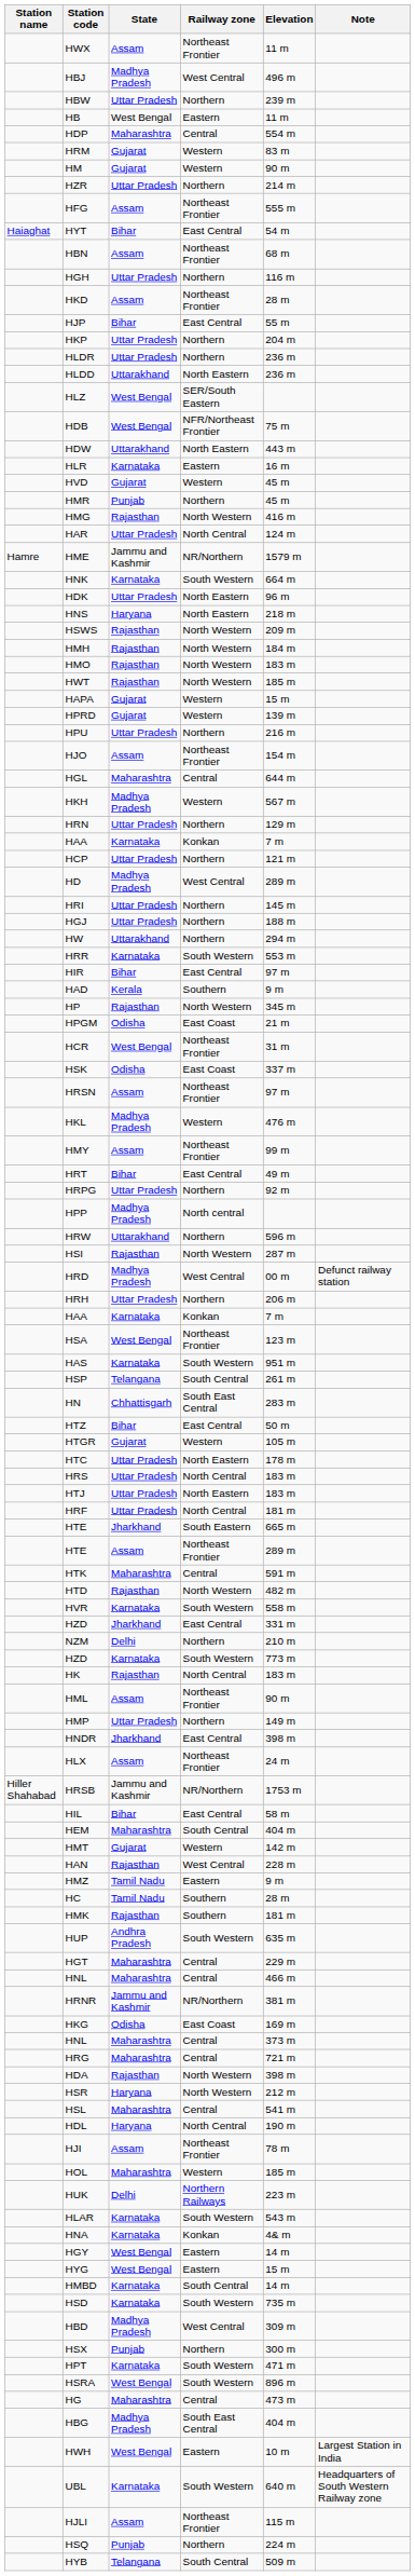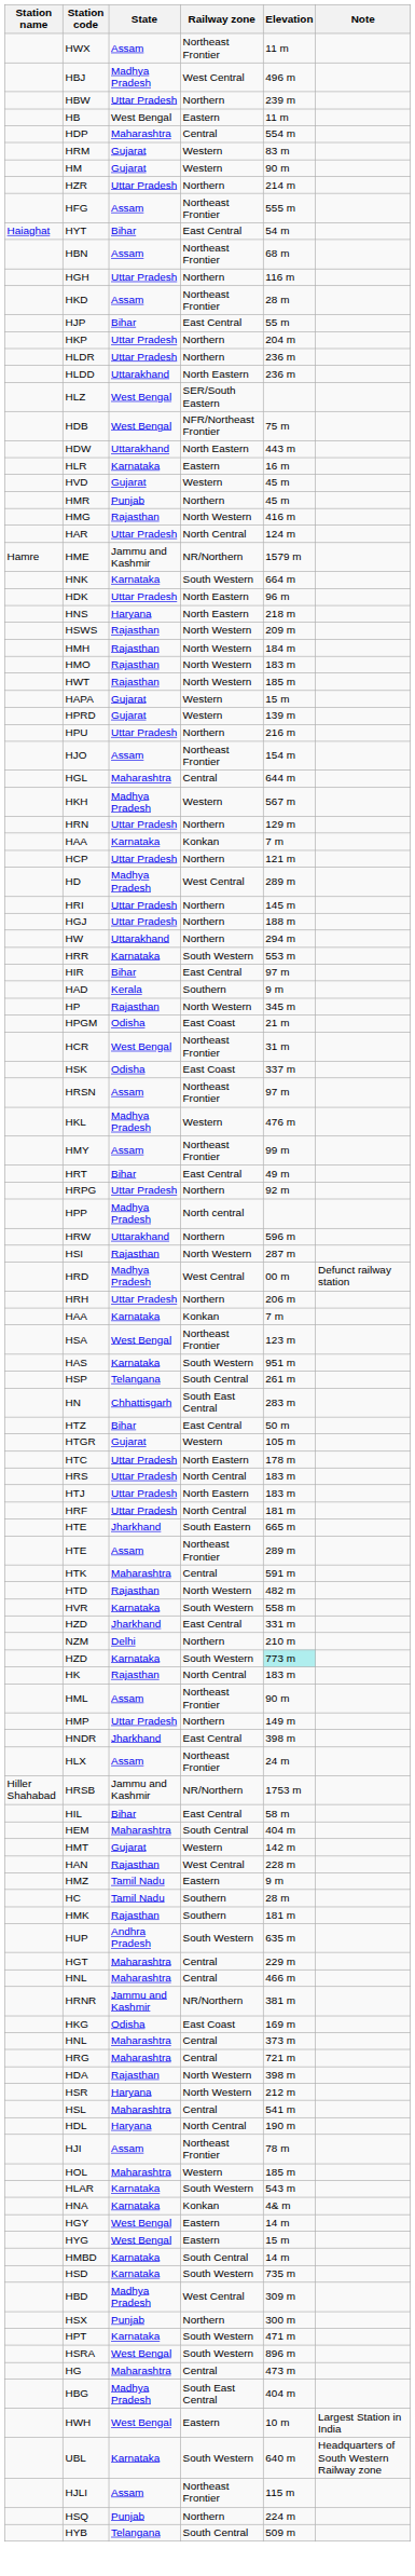 <table class="sortable wikitable">
 <tr>
 <th>Station name</th>
 <th>Station code</th>
 <th>State</th>
 <th>Railway zone</th>
 <th>Elevation</th>
 <th>Note</th>
 </tr>
 <tr>
 <td></td>
 <td>HWX</td>
 <td><a href='#'>Assam</a></td>
 <td>Northeast Frontier</td>
 <td>11 m</td>
 <td></td>
 </tr>
 <tr>
 <td></td>
 <td>HBJ</td>
 <td><a href='#'>Madhya Pradesh</a></td>
 <td>West Central</td>
 <td>496 m</td>
 <td></td>
 </tr>
 <tr>
 <td></td>
 <td>HBW</td>
 <td><a href='#'>Uttar Pradesh</a></td>
 <td>Northern</td>
 <td>239 m</td>
 <td></td>
 </tr>
 <tr>
 <td></td>
 <td>HB</td>
 <td>West Bengal</td>
 <td>Eastern</td>
 <td>11 m</td>
 <td></td>
 </tr>
 <tr>
 <td></td>
 <td>HDP</td>
 <td><a href='#'>Maharashtra</a></td>
 <td>Central</td>
 <td>554 m</td>
 <td></td>
 </tr>
 <tr>
 <td></td>
 <td>HRM</td>
 <td><a href='#'>Gujarat</a></td>
 <td>Western</td>
 <td>83 m</td>
 <td></td>
 </tr>
 <tr>
 <td></td>
 <td>HM</td>
 <td><a href='#'>Gujarat</a></td>
 <td>Western</td>
 <td>90 m</td>
 <td></td>
 </tr>
 <tr>
 <td></td>
 <td>HZR</td>
 <td><a href='#'>Uttar Pradesh</a></td>
 <td>Northern</td>
 <td>214 m</td>
 <td></td>
 </tr>
 <tr>
 <td></td>
 <td>HFG</td>
 <td><a href='#'>Assam</a></td>
 <td>Northeast Frontier</td>
 <td>555 m</td>
 <td></td>
 </tr>
 <tr>
 <td><a href='#'>Haiaghat</a></td>
 <td>HYT</td>
 <td><a href='#'>Bihar</a></td>
 <td>East Central</td>
 <td>54 m</td>
 <td></td>
 </tr>
 <tr>
 <td></td>
 <td>HBN</td>
 <td><a href='#'>Assam</a></td>
 <td>Northeast Frontier</td>
 <td>68 m</td>
 <td></td>
 </tr>
 <tr>
 <td></td>
 <td>HGH</td>
 <td><a href='#'>Uttar Pradesh</a></td>
 <td>Northern</td>
 <td>116 m</td>
 <td></td>
 </tr>
 <tr>
 <td></td>
 <td>HKD</td>
 <td><a href='#'>Assam</a></td>
 <td>Northeast Frontier</td>
 <td>28 m</td>
 <td></td>
 </tr>
 <tr>
 <td></td>
 <td>HJP</td>
 <td><a href='#'>Bihar</a></td>
 <td>East Central</td>
 <td>55 m</td>
 <td></td>
 </tr>
 <tr>
 <td></td>
 <td>HKP</td>
 <td><a href='#'>Uttar Pradesh</a></td>
 <td>Northern</td>
 <td>204 m</td>
 <td></td>
 </tr>
 <tr>
 <td></td>
 <td>HLDR</td>
 <td><a href='#'>Uttar Pradesh</a></td>
 <td>Northern</td>
 <td>236 m</td>
 <td></td>
 </tr>
 <tr>
 <td></td>
 <td>HLDD</td>
 <td><a href='#'>Uttarakhand</a></td>
 <td>North Eastern</td>
 <td>236 m</td>
 <td></td>
 </tr>
 <tr>
 <td></td>
 <td>HLZ</td>
 <td><a href='#'>West Bengal</a></td>
 <td>SER/South Eastern</td>
 <td></td>
 <td></td>
 </tr>
 <tr>
 <td></td>
 <td>HDB</td>
 <td><a href='#'>West Bengal</a></td>
 <td>NFR/Northeast Frontier</td>
 <td>75 m</td>
 <td></td>
 </tr>
 <tr>
 <td></td>
 <td>HDW</td>
 <td><a href='#'>Uttarakhand</a></td>
 <td>North Eastern</td>
 <td>443 m</td>
 <td></td>
 </tr>
 <tr>
 <td></td>
 <td>HLR</td>
 <td><a href='#'>Karnataka</a></td>
 <td>Eastern</td>
 <td>16 m</td>
 <td></td>
 </tr>
 <tr>
 <td></td>
 <td>HVD</td>
 <td><a href='#'>Gujarat</a></td>
 <td>Western</td>
 <td>45 m</td>
 <td></td>
 </tr>
 <tr>
 <td></td>
 <td>HMR</td>
 <td><a href='#'>Punjab</a></td>
 <td>Northern</td>
 <td>45 m</td>
 <td></td>
 </tr>
 <tr>
 <td></td>
 <td>HMG</td>
 <td><a href='#'>Rajasthan</a></td>
 <td>North Western</td>
 <td>416 m</td>
 <td></td>
 </tr>
 <tr>
 <td></td>
 <td>HAR</td>
 <td><a href='#'>Uttar Pradesh</a></td>
 <td>North Central</td>
 <td>124 m</td>
 <td></td>
 </tr>
 <tr>
 <td>Hamre</td>
 <td>HME</td>
 <td>Jammu and Kashmir</td>
 <td>NR/Northern</td>
 <td>1579 m</td>
 <td></td>
 </tr>
 <tr>
 <td></td>
 <td>HNK</td>
 <td><a href='#'>Karnataka</a></td>
 <td>South Western</td>
 <td>664 m</td>
 <td></td>
 </tr>
 <tr>
 <td></td>
 <td>HDK</td>
 <td><a href='#'>Uttar Pradesh</a></td>
 <td>North Eastern</td>
 <td>96 m</td>
 <td></td>
 </tr>
 <tr>
 <td></td>
 <td>HNS</td>
 <td><a href='#'>Haryana</a></td>
 <td>North Eastern</td>
 <td>218 m</td>
 <td></td>
 </tr>
 <tr>
 <td></td>
 <td>HSWS</td>
 <td><a href='#'>Rajasthan</a></td>
 <td>North Western</td>
 <td>209 m</td>
 <td></td>
 </tr>
 <tr>
 <td></td>
 <td>HMH</td>
 <td><a href='#'>Rajasthan</a></td>
 <td>North Western</td>
 <td>184 m</td>
 <td></td>
 </tr>
 <tr>
 <td></td>
 <td>HMO</td>
 <td><a href='#'>Rajasthan</a></td>
 <td>North Western</td>
 <td>183 m</td>
 <td></td>
 </tr>
 <tr>
 <td></td>
 <td>HWT</td>
 <td><a href='#'>Rajasthan</a></td>
 <td>North Western</td>
 <td>185 m</td>
 <td></td>
 </tr>
 <tr>
 <td></td>
 <td>HAPA</td>
 <td><a href='#'>Gujarat</a></td>
 <td>Western</td>
 <td>15 m</td>
 <td></td>
 </tr>
 <tr>
 <td></td>
 <td>HPRD</td>
 <td><a href='#'>Gujarat</a></td>
 <td>Western</td>
 <td>139 m</td>
 <td></td>
 </tr>
 <tr>
 <td></td>
 <td>HPU</td>
 <td><a href='#'>Uttar Pradesh</a></td>
 <td>Northern</td>
 <td>216 m</td>
 <td></td>
 </tr>
 <tr>
 <td></td>
 <td>HJO</td>
 <td><a href='#'>Assam</a></td>
 <td>Northeast Frontier</td>
 <td>154 m</td>
 <td></td>
 </tr>
 <tr>
 <td></td>
 <td>HGL</td>
 <td><a href='#'>Maharashtra</a></td>
 <td>Central</td>
 <td>644 m</td>
 <td></td>
 </tr>
 <tr>
 <td></td>
 <td>HKH</td>
 <td><a href='#'>Madhya Pradesh</a></td>
 <td>Western</td>
 <td>567 m</td>
 <td></td>
 </tr>
 <tr>
 <td></td>
 <td>HRN</td>
 <td><a href='#'>Uttar Pradesh</a></td>
 <td>Northern</td>
 <td>129 m</td>
 <td></td>
 </tr>
 <tr>
 <td></td>
 <td>HAA</td>
 <td><a href='#'>Karnataka</a></td>
 <td>Konkan</td>
 <td>7 m</td>
 <td></td>
 </tr>
 <tr>
 <td></td>
 <td>HCP</td>
 <td><a href='#'>Uttar Pradesh</a></td>
 <td>Northern</td>
 <td>121 m</td>
 <td></td>
 </tr>
 <tr>
 <td></td>
 <td>HD</td>
 <td><a href='#'>Madhya Pradesh</a></td>
 <td>West Central</td>
 <td>289 m</td>
 <td></td>
 </tr>
 <tr>
 <td></td>
 <td>HRI</td>
 <td><a href='#'>Uttar Pradesh</a></td>
 <td>Northern</td>
 <td>145 m</td>
 <td></td>
 </tr>
 <tr>
 <td></td>
 <td>HGJ</td>
 <td><a href='#'>Uttar Pradesh</a></td>
 <td>Northern</td>
 <td>188 m</td>
 <td></td>
 </tr>
 <tr>
 <td></td>
 <td>HW</td>
 <td><a href='#'>Uttarakhand</a></td>
 <td>Northern</td>
 <td>294 m</td>
 <td></td>
 </tr>
 <tr>
 <td></td>
 <td>HRR</td>
 <td><a href='#'>Karnataka</a></td>
 <td>South Western</td>
 <td>553 m</td>
 <td></td>
 </tr>
 <tr>
 <td></td>
 <td>HIR</td>
 <td><a href='#'>Bihar</a></td>
 <td>East Central</td>
 <td>97 m</td>
 <td></td>
 </tr>
 <tr>
 <td></td>
 <td>HAD</td>
 <td><a href='#'>Kerala</a></td>
 <td>Southern</td>
 <td>9 m</td>
 <td></td>
 </tr>
 <tr>
 <td></td>
 <td>HP</td>
 <td><a href='#'>Rajasthan</a></td>
 <td>North Western</td>
 <td>345 m</td>
 <td></td>
 </tr>
 <tr>
 <td></td>
 <td>HPGM</td>
 <td><a href='#'>Odisha</a></td>
 <td>East Coast</td>
 <td>21 m</td>
 <td></td>
 </tr>
 <tr>
 <td></td>
 <td>HCR</td>
 <td><a href='#'>West Bengal</a></td>
 <td>Northeast Frontier</td>
 <td>31 m</td>
 <td></td>
 </tr>
 <tr>
 <td></td>
 <td>HSK</td>
 <td><a href='#'>Odisha</a></td>
 <td>East Coast</td>
 <td>337 m</td>
 <td></td>
 </tr>
 <tr>
 <td></td>
 <td>HRSN</td>
 <td><a href='#'>Assam</a></td>
 <td>Northeast Frontier</td>
 <td>97 m</td>
 <td></td>
 </tr>
 <tr>
 <td></td>
 <td>HKL</td>
 <td><a href='#'>Madhya Pradesh</a></td>
 <td>Western</td>
 <td>476 m</td>
 <td></td>
 </tr>
 <tr>
 <td></td>
 <td>HMY</td>
 <td><a href='#'>Assam</a></td>
 <td>Northeast Frontier</td>
 <td>99 m</td>
 <td></td>
 </tr>
 <tr>
 <td></td>
 <td>HRT</td>
 <td><a href='#'>Bihar</a></td>
 <td>East Central</td>
 <td>49 m</td>
 <td></td>
 </tr>
 <tr>
 <td></td>
 <td>HRPG</td>
 <td><a href='#'>Uttar Pradesh</a></td>
 <td>Northern</td>
 <td>92 m</td>
 <td></td>
 </tr>
 <tr>
 <td></td>
 <td>HPP</td>
 <td><a href='#'>Madhya Pradesh</a></td>
 <td>North central</td>
 <td></td>
 <td></td>
 </tr>
 <tr>
 <td></td>
 <td>HRW</td>
 <td><a href='#'>Uttarakhand</a></td>
 <td>Northern</td>
 <td>596 m</td>
 <td></td>
 </tr>
 <tr>
 <td></td>
 <td>HSI</td>
 <td><a href='#'>Rajasthan</a></td>
 <td>North Western</td>
 <td>287 m</td>
 <td></td>
 </tr>
 <tr>
 <td></td>
 <td>HRD</td>
 <td><a href='#'>Madhya Pradesh</a></td>
 <td>West Central</td>
 <td>00 m</td>
 <td>Defunct railway station</td>
 </tr>
 <tr>
 <td></td>
 <td>HRH</td>
 <td><a href='#'>Uttar Pradesh</a></td>
 <td>Northern</td>
 <td>206 m</td>
 <td></td>
 </tr>
 <tr>
 <td></td>
 <td>HAA</td>
 <td><a href='#'>Karnataka</a></td>
 <td>Konkan</td>
 <td>7 m</td>
 <td></td>
 </tr>
 <tr>
 <td></td>
 <td>HSA</td>
 <td><a href='#'>West Bengal</a></td>
 <td>Northeast Frontier</td>
 <td>123 m</td>
 <td></td>
 </tr>
 <tr>
 <td></td>
 <td>HAS</td>
 <td><a href='#'>Karnataka</a></td>
 <td>South Western</td>
 <td>951 m</td>
 <td></td>
 </tr>
 <tr>
 <td></td>
 <td>HSP</td>
 <td><a href='#'>Telangana</a></td>
 <td>South Central</td>
 <td>261 m</td>
 <td></td>
 </tr>
 <tr>
 <td></td>
 <td>HN</td>
 <td><a href='#'>Chhattisgarh</a></td>
 <td>South East Central</td>
 <td>283 m</td>
 <td></td>
 </tr>
 <tr>
 <td></td>
 <td>HTZ</td>
 <td><a href='#'>Bihar</a></td>
 <td>East Central</td>
 <td>50 m</td>
 <td></td>
 </tr>
 <tr>
 <td></td>
 <td>HTGR</td>
 <td><a href='#'>Gujarat</a></td>
 <td>Western</td>
 <td>105 m</td>
 <td></td>
 </tr>
 <tr>
 <td></td>
 <td>HTC</td>
 <td><a href='#'>Uttar Pradesh</a></td>
 <td>North Eastern</td>
 <td>178 m</td>
 <td></td>
 </tr>
 <tr>
 <td></td>
 <td>HRS</td>
 <td><a href='#'>Uttar Pradesh</a></td>
 <td>North Central</td>
 <td>183 m</td>
 <td></td>
 </tr>
 <tr>
 <td></td>
 <td>HTJ</td>
 <td><a href='#'>Uttar Pradesh</a></td>
 <td>North Eastern</td>
 <td>183 m</td>
 <td></td>
 </tr>
 <tr>
 <td></td>
 <td>HRF</td>
 <td><a href='#'>Uttar Pradesh</a></td>
 <td>North Central</td>
 <td>181 m</td>
 <td></td>
 </tr>
 <tr>
 <td></td>
 <td>HTE</td>
 <td><a href='#'>Jharkhand</a></td>
 <td>South Eastern</td>
 <td>665 m</td>
 <td></td>
 </tr>
 <tr>
 <td></td>
 <td>HTE</td>
 <td><a href='#'>Assam</a></td>
 <td>Northeast Frontier</td>
 <td>289 m</td>
 <td></td>
 </tr>
 <tr>
 <td></td>
 <td>HTK</td>
 <td><a href='#'>Maharashtra</a></td>
 <td>Central</td>
 <td>591 m</td>
 <td></td>
 </tr>
 <tr>
 <td></td>
 <td>HTD</td>
 <td><a href='#'>Rajasthan</a></td>
 <td>North Western</td>
 <td>482 m</td>
 <td></td>
 </tr>
 <tr>
 <td></td>
 <td>HVR</td>
 <td><a href='#'>Karnataka</a></td>
 <td>South Western</td>
 <td>558 m</td>
 <td></td>
 </tr>
 <tr>
 <td></td>
 <td>HZD</td>
 <td><a href='#'>Jharkhand</a></td>
 <td>East Central</td>
 <td>331 m</td>
 <td></td>
 </tr>
 <tr>
 <td></td>
 <td>NZM</td>
 <td><a href='#'>Delhi</a></td>
 <td>Northern</td>
 <td>210 m</td>
 <td></td>
 </tr>
 <tr>
 <td></td>
 <td>HZD</td>
 <td><a href='#'>Karnataka</a></td>
 <td>South Western</td>
-<td>773 m</td>
+<td style="background: paleturquoise;">773 m</td>
 <td></td>
 </tr>
 <tr>
 <td></td>
 <td>HK</td>
 <td><a href='#'>Rajasthan</a></td>
 <td>North Central</td>
 <td>183 m</td>
 <td></td>
 </tr>
 <tr>
 <td></td>
 <td>HML</td>
 <td><a href='#'>Assam</a></td>
 <td>Northeast Frontier</td>
 <td>90 m</td>
 <td></td>
 </tr>
 <tr>
 <td></td>
 <td>HMP</td>
 <td><a href='#'>Uttar Pradesh</a></td>
 <td>Northern</td>
 <td>149 m</td>
 <td></td>
 </tr>
 <tr>
 <td></td>
 <td>HNDR</td>
 <td><a href='#'>Jharkhand</a></td>
 <td>East Central</td>
 <td>398 m</td>
 <td></td>
 </tr>
 <tr>
 <td></td>
 <td>HLX</td>
 <td><a href='#'>Assam</a></td>
 <td>Northeast Frontier</td>
 <td>24 m</td>
 <td></td>
 </tr>
 <tr>
 <td>Hiller Shahabad</td>
 <td>HRSB</td>
 <td>Jammu and Kashmir</td>
 <td>NR/Northern</td>
 <td>1753 m</td>
 <td></td>
 </tr>
 <tr>
 <td></td>
 <td>HIL</td>
 <td><a href='#'>Bihar</a></td>
 <td>East Central</td>
 <td>58 m</td>
 <td></td>
 </tr>
 <tr>
 <td></td>
 <td>HEM</td>
 <td><a href='#'>Maharashtra</a></td>
 <td>South Central</td>
 <td>404 m</td>
 <td></td>
 </tr>
 <tr>
 <td></td>
 <td>HMT</td>
 <td><a href='#'>Gujarat</a></td>
 <td>Western</td>
 <td>142 m</td>
 <td></td>
 </tr>
 <tr>
 <td></td>
 <td>HAN</td>
 <td><a href='#'>Rajasthan</a></td>
 <td>West Central</td>
 <td>228 m</td>
 <td></td>
 </tr>
 <tr>
 <td></td>
 <td>HMZ</td>
 <td><a href='#'>Tamil Nadu</a></td>
 <td>Eastern</td>
 <td>9 m</td>
 <td></td>
 </tr>
 <tr>
 <td></td>
 <td>HC</td>
 <td><a href='#'>Tamil Nadu</a></td>
 <td>Southern</td>
 <td>28 m</td>
 <td></td>
 </tr>
 <tr>
 <td></td>
 <td>HMK</td>
 <td><a href='#'>Rajasthan</a></td>
 <td>Southern</td>
 <td>181 m</td>
 <td></td>
 </tr>
 <tr>
 <td></td>
 <td>HUP</td>
 <td><a href='#'>Andhra Pradesh</a></td>
 <td>South Western</td>
 <td>635 m</td>
 <td></td>
 </tr>
 <tr>
 <td></td>
 <td>HGT</td>
 <td><a href='#'>Maharashtra</a></td>
 <td>Central</td>
 <td>229 m</td>
 <td></td>
 </tr>
 <tr>
 <td></td>
 <td>HNL</td>
 <td><a href='#'>Maharashtra</a></td>
 <td>Central</td>
 <td>466 m</td>
 <td></td>
 </tr>
 <tr>
 <td></td>
 <td>HRNR</td>
 <td><a href='#'>Jammu and Kashmir</a></td>
 <td>NR/Northern</td>
 <td>381 m</td>
 <td></td>
 </tr>
 <tr>
 <td></td>
 <td>HKG</td>
 <td><a href='#'>Odisha</a></td>
 <td>East Coast</td>
 <td>169 m</td>
 <td></td>
 </tr>
 <tr>
 <td></td>
 <td>HNL</td>
 <td><a href='#'>Maharashtra</a></td>
 <td>Central</td>
 <td>373 m</td>
 <td></td>
 </tr>
 <tr>
 <td></td>
 <td>HRG</td>
 <td><a href='#'>Maharashtra</a></td>
 <td>Central</td>
 <td>721 m</td>
 <td></td>
 </tr>
 <tr>
 <td></td>
 <td>HDA</td>
 <td><a href='#'>Rajasthan</a></td>
 <td>North Western</td>
 <td>398 m</td>
 <td></td>
 </tr>
 <tr>
 <td></td>
 <td>HSR</td>
 <td><a href='#'>Haryana</a></td>
 <td>North Western</td>
 <td>212 m</td>
 <td></td>
 </tr>
 <tr>
 <td></td>
 <td>HSL</td>
 <td><a href='#'>Maharashtra</a></td>
 <td>Central</td>
 <td>541 m</td>
 <td></td>
 </tr>
 <tr>
 <td></td>
 <td>HDL</td>
 <td><a href='#'>Haryana</a></td>
 <td>North Central</td>
 <td>190 m</td>
 <td></td>
 </tr>
 <tr>
 <td></td>
 <td>HJI</td>
 <td><a href='#'>Assam</a></td>
 <td>Northeast Frontier</td>
 <td>78 m</td>
 <td></td>
 </tr>
 <tr>
 <td></td>
 <td>HOL</td>
 <td><a href='#'>Maharashtra</a></td>
 <td>Western</td>
 <td>185 m</td>
 <td></td>
 </tr>
 <tr>
 <td></td>
-<td>HUK</td>
-<td><a href='#'>Delhi</a></td>
-<td><a href='#'>Northern Railways</a></td>
-<td>223 m</td>
-<td></td>
-</tr>
-<tr>
-<td></td>
 <td>HLAR</td>
 <td><a href='#'>Karnataka</a></td>
 <td>South Western</td>
 <td>543 m</td>
 <td></td>
 </tr>
 <tr>
 <td></td>
 <td>HNA</td>
 <td><a href='#'>Karnataka</a></td>
 <td>Konkan</td>
 <td>4& m</td>
 <td></td>
 </tr>
 <tr>
 <td></td>
 <td>HGY</td>
 <td><a href='#'>West Bengal</a></td>
 <td>Eastern</td>
 <td>14 m</td>
 <td></td>
 </tr>
 <tr>
 <td></td>
 <td>HYG</td>
 <td><a href='#'>West Bengal</a></td>
 <td>Eastern</td>
 <td>15 m</td>
 <td></td>
 </tr>
 <tr>
 <td></td>
 <td>HMBD</td>
 <td><a href='#'>Karnataka</a></td>
 <td>South Central</td>
 <td>14 m</td>
 <td></td>
 </tr>
 <tr>
 <td></td>
 <td>HSD</td>
 <td><a href='#'>Karnataka</a></td>
 <td>South Western</td>
 <td>735 m</td>
 <td></td>
 </tr>
 <tr>
 <td></td>
 <td>HBD</td>
 <td><a href='#'>Madhya Pradesh</a></td>
 <td>West Central</td>
 <td>309 m</td>
 <td></td>
 </tr>
 <tr>
 <td></td>
 <td>HSX</td>
 <td><a href='#'>Punjab</a></td>
 <td>Northern</td>
 <td>300 m</td>
 <td></td>
 </tr>
 <tr>
 <td></td>
 <td>HPT</td>
 <td><a href='#'>Karnataka</a></td>
 <td>South Western</td>
 <td>471 m</td>
 <td></td>
 </tr>
 <tr>
 <td></td>
 <td>HSRA</td>
 <td><a href='#'>West Bengal</a></td>
 <td>South Western</td>
 <td>896 m</td>
 <td></td>
 </tr>
 <tr>
 <td></td>
 <td>HG</td>
 <td><a href='#'>Maharashtra</a></td>
 <td>Central</td>
 <td>473 m</td>
 <td></td>
 </tr>
 <tr>
 <td></td>
 <td>HBG</td>
 <td><a href='#'>Madhya Pradesh</a></td>
 <td>South East Central</td>
 <td>404 m</td>
 <td></td>
 </tr>
 <tr>
 <td></td>
 <td>HWH</td>
 <td><a href='#'>West Bengal</a></td>
 <td>Eastern</td>
 <td>10 m</td>
 <td>Largest Station in India</td>
 </tr>
 <tr>
 <td></td>
 <td>UBL</td>
 <td><a href='#'>Karnataka</a></td>
 <td>South Western</td>
 <td>640 m</td>
 <td>Headquarters of South Western Railway zone</td>
 </tr>
 <tr>
 <td></td>
 <td>HJLI</td>
 <td><a href='#'>Assam</a></td>
 <td>Northeast Frontier</td>
 <td>115 m</td>
 <td></td>
 </tr>
 <tr>
 <td></td>
 <td>HSQ</td>
 <td><a href='#'>Punjab</a></td>
 <td>Northern</td>
 <td>224 m</td>
 <td></td>
 </tr>
 <tr>
 <td></td>
 <td>HYB</td>
 <td><a href='#'>Telangana</a></td>
 <td>South Central</td>
 <td>509 m</td>
 <td></td>
 </tr>
 </table>
